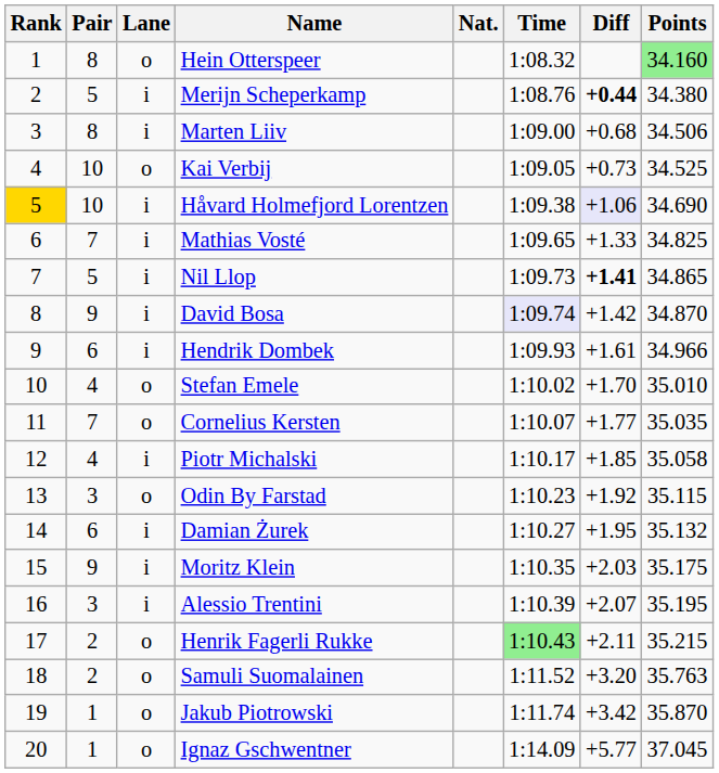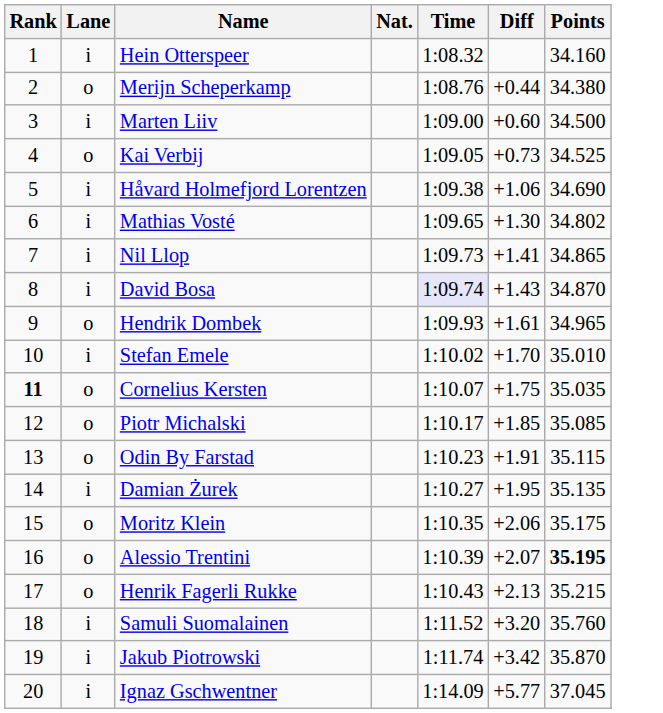 <table class="wikitable sortable" style="text-align:center; font-size:90%">
 <tr>
 <th>Rank</th>
-<th>Pair</th>
 <th>Lane</th>
 <th>Name</th>
 <th>Nat.</th>
 <th>Time</th>
 <th>Diff</th>
 <th>Points</th>
 </tr>
 <tr>
 <td>1</td>
-<td>8</td>
-<td>o</td>
+<td>i</td>
 <td align=left><a href='#'>Hein Otterspeer</a></td>
 <td></td>
 <td>1:08.32</td>
 <td></td>
-<td style="background: lightgreen;">34.160</td>
+<td>34.160</td>
 </tr>
 <tr>
 <td>2</td>
-<td>5</td>
-<td>i</td>
+<td>o</td>
 <td align=left><a href='#'>Merijn Scheperkamp</a></td>
 <td></td>
 <td>1:08.76</td>
-<td><strong>+0.44</strong></td>
+<td>+0.44</td>
 <td>34.380</td>
 </tr>
 <tr>
 <td>3</td>
-<td>8</td>
 <td>i</td>
 <td align=left><a href='#'>Marten Liiv</a></td>
 <td></td>
 <td>1:09.00</td>
-<td>+0.68</td>
-<td>34.506</td>
+<td>+0.60</td>
+<td>34.500</td>
 </tr>
 <tr>
 <td>4</td>
-<td>10</td>
 <td>o</td>
 <td align=left><a href='#'>Kai Verbij</a></td>
 <td></td>
 <td>1:09.05</td>
 <td>+0.73</td>
 <td>34.525</td>
 </tr>
 <tr>
-<td style="background: gold;">5</td>
-<td>10</td>
+<td>5</td>
 <td>i</td>
 <td align=left><a href='#'>Håvard Holmefjord Lorentzen</a></td>
 <td></td>
 <td>1:09.38</td>
-<td style="background: lavender;">+1.06</td>
+<td>+1.06</td>
 <td>34.690</td>
 </tr>
 <tr>
 <td>6</td>
-<td>7</td>
 <td>i</td>
 <td align=left><a href='#'>Mathias Vosté</a></td>
 <td></td>
 <td>1:09.65</td>
-<td>+1.33</td>
-<td>34.825</td>
+<td>+1.30</td>
+<td>34.802</td>
 </tr>
 <tr>
 <td>7</td>
-<td>5</td>
 <td>i</td>
 <td align=left><a href='#'>Nil Llop</a></td>
 <td></td>
 <td>1:09.73</td>
-<td><strong>+1.41</strong></td>
+<td>+1.41</td>
 <td>34.865</td>
 </tr>
 <tr>
 <td>8</td>
-<td>9</td>
 <td>i</td>
 <td align=left><a href='#'>David Bosa</a></td>
 <td></td>
 <td style="background: lavender;">1:09.74</td>
-<td>+1.42</td>
+<td>+1.43</td>
 <td>34.870</td>
 </tr>
 <tr>
 <td>9</td>
-<td>6</td>
-<td>i</td>
+<td>o</td>
 <td align=left><a href='#'>Hendrik Dombek</a></td>
 <td></td>
 <td>1:09.93</td>
 <td>+1.61</td>
-<td>34.966</td>
+<td>34.965</td>
 </tr>
 <tr>
 <td>10</td>
-<td>4</td>
-<td>o</td>
+<td>i</td>
 <td align=left><a href='#'>Stefan Emele</a></td>
 <td></td>
 <td>1:10.02</td>
 <td>+1.70</td>
 <td>35.010</td>
 </tr>
 <tr>
-<td>11</td>
-<td>7</td>
+<td><strong>11</strong></td>
 <td>o</td>
 <td align=left><a href='#'>Cornelius Kersten</a></td>
 <td></td>
 <td>1:10.07</td>
-<td>+1.77</td>
+<td>+1.75</td>
 <td>35.035</td>
 </tr>
 <tr>
 <td>12</td>
-<td>4</td>
-<td>i</td>
+<td>o</td>
 <td align=left><a href='#'>Piotr Michalski</a></td>
 <td></td>
 <td>1:10.17</td>
 <td>+1.85</td>
-<td>35.058</td>
+<td>35.085</td>
 </tr>
 <tr>
 <td>13</td>
-<td>3</td>
 <td>o</td>
 <td align=left><a href='#'>Odin By Farstad</a></td>
 <td></td>
 <td>1:10.23</td>
-<td>+1.92</td>
+<td>+1.91</td>
 <td>35.115</td>
 </tr>
 <tr>
 <td>14</td>
-<td>6</td>
 <td>i</td>
 <td align=left><a href='#'>Damian Żurek</a></td>
 <td></td>
 <td>1:10.27</td>
 <td>+1.95</td>
-<td>35.132</td>
+<td>35.135</td>
 </tr>
 <tr>
 <td>15</td>
-<td>9</td>
-<td>i</td>
+<td>o</td>
 <td align=left><a href='#'>Moritz Klein</a></td>
 <td></td>
 <td>1:10.35</td>
-<td>+2.03</td>
+<td>+2.06</td>
 <td>35.175</td>
 </tr>
 <tr>
 <td>16</td>
-<td>3</td>
-<td>i</td>
+<td>o</td>
 <td align=left><a href='#'>Alessio Trentini</a></td>
 <td></td>
 <td>1:10.39</td>
 <td>+2.07</td>
-<td>35.195</td>
+<td><strong>35.195</strong></td>
 </tr>
 <tr>
 <td>17</td>
-<td>2</td>
 <td>o</td>
 <td align=left><a href='#'>Henrik Fagerli Rukke</a></td>
 <td></td>
-<td style="background: lightgreen;">1:10.43</td>
-<td>+2.11</td>
+<td>1:10.43</td>
+<td>+2.13</td>
 <td>35.215</td>
 </tr>
 <tr>
 <td>18</td>
-<td>2</td>
-<td>o</td>
+<td>i</td>
 <td align=left><a href='#'>Samuli Suomalainen</a></td>
 <td></td>
 <td>1:11.52</td>
 <td>+3.20</td>
-<td>35.763</td>
+<td>35.760</td>
 </tr>
 <tr>
 <td>19</td>
-<td>1</td>
-<td>o</td>
+<td>i</td>
 <td align=left><a href='#'>Jakub Piotrowski</a></td>
 <td></td>
 <td>1:11.74</td>
 <td>+3.42</td>
 <td>35.870</td>
 </tr>
 <tr>
 <td>20</td>
-<td>1</td>
-<td>o</td>
+<td>i</td>
 <td align=left><a href='#'>Ignaz Gschwentner</a></td>
 <td></td>
 <td>1:14.09</td>
 <td>+5.77</td>
 <td>37.045</td>
 </tr>
 </table>
